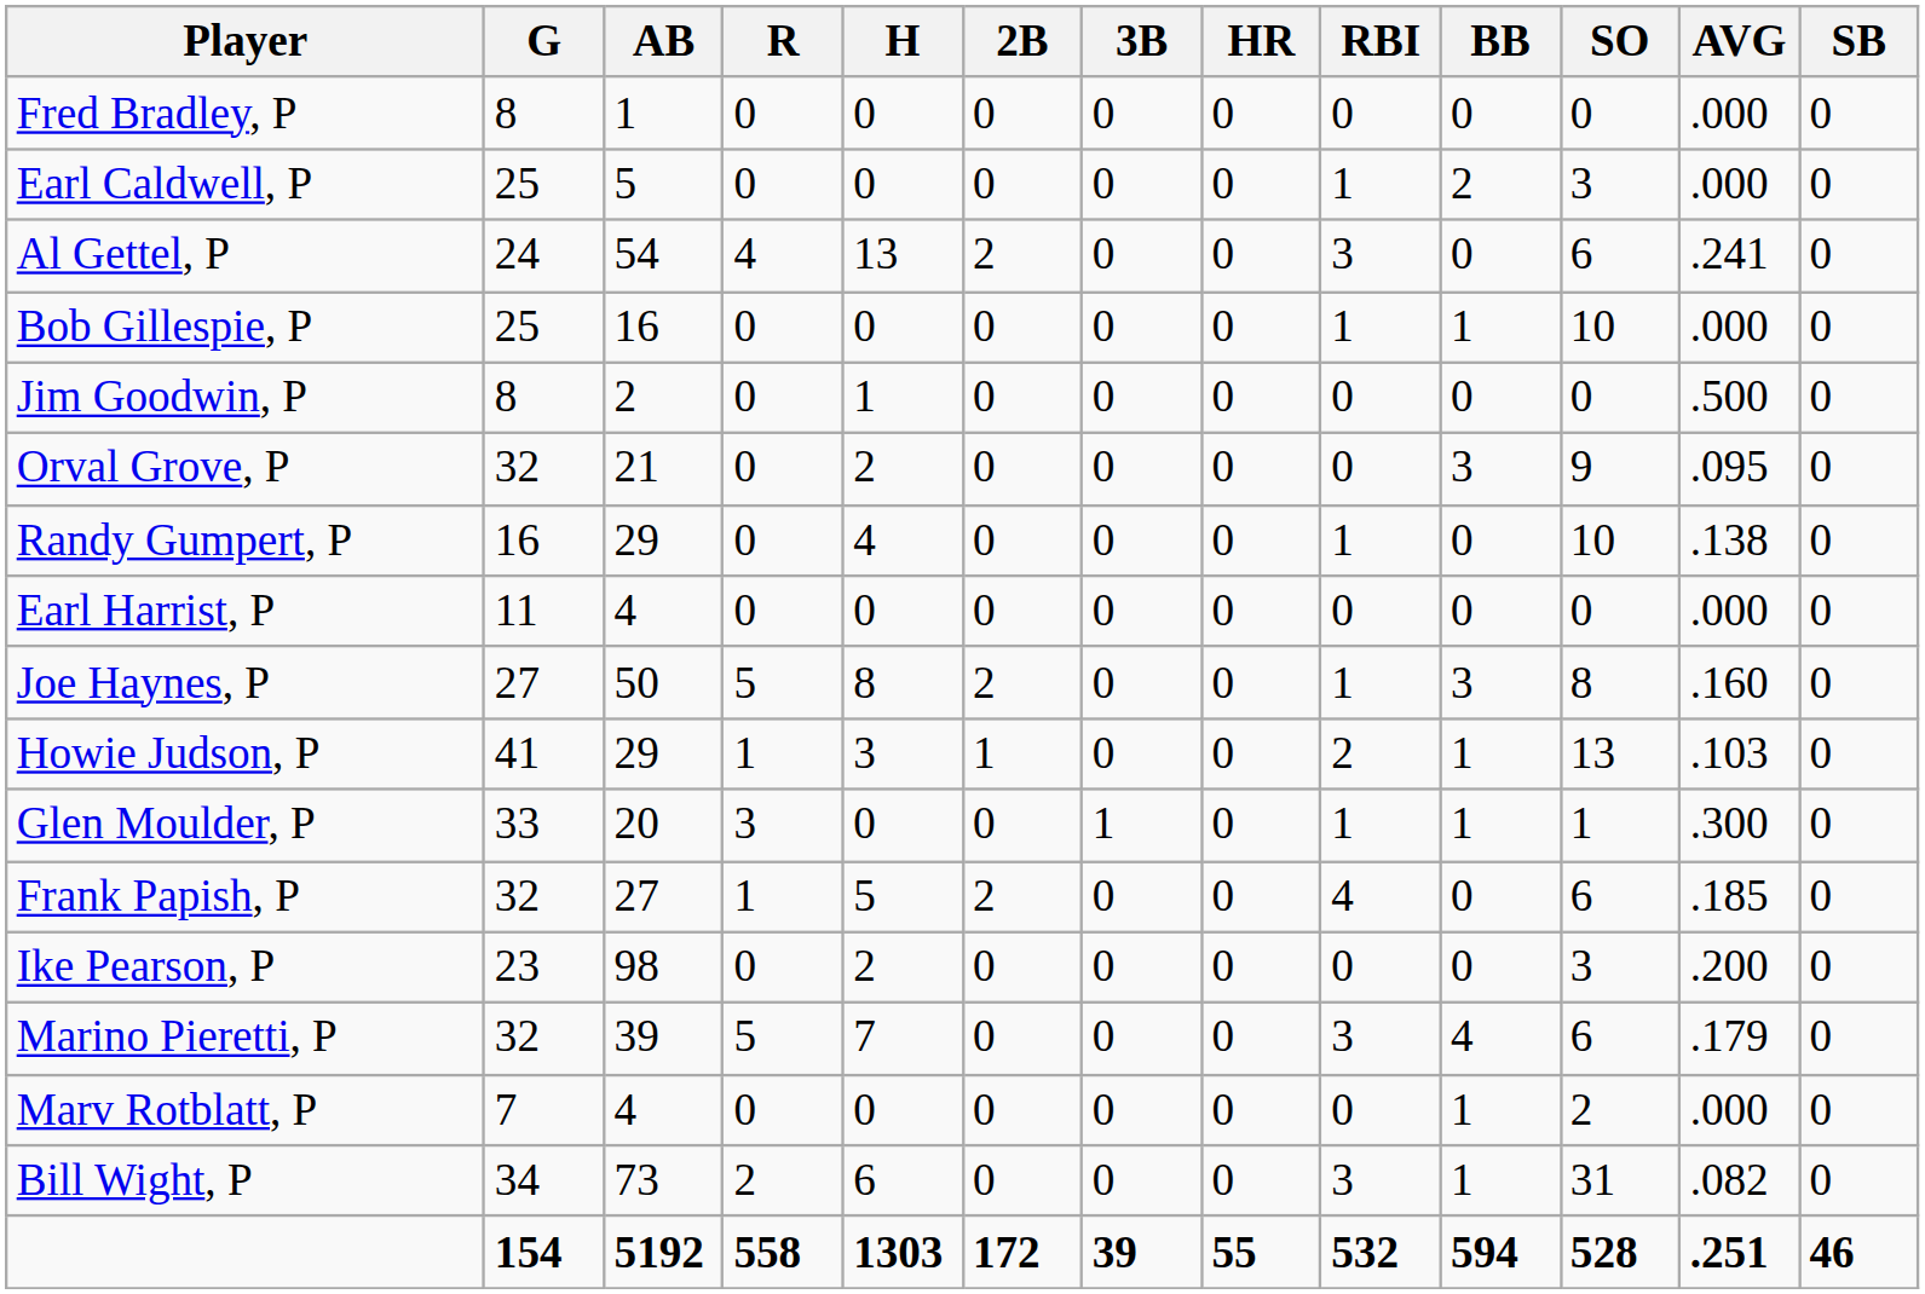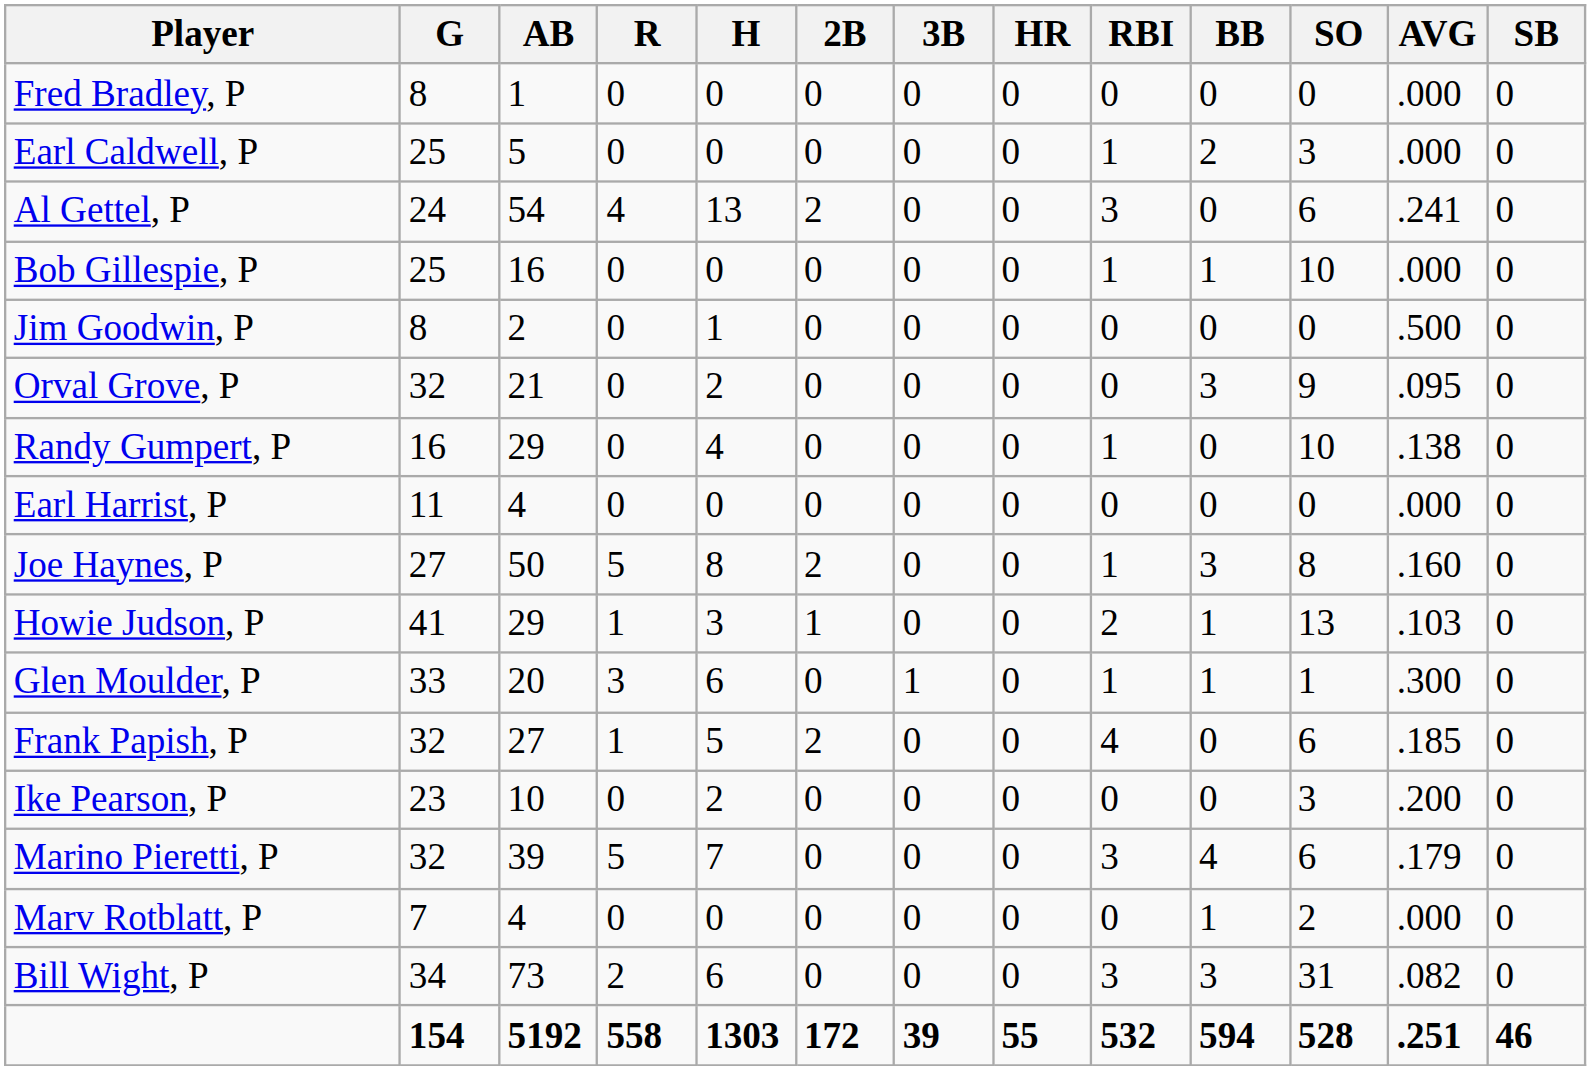 <table class="wikitable sortable">
 <tr>
 <th width="24%">Player</th>
 <th width="6%">G</th>
 <th width="6%">AB</th>
 <th width="6%">R</th>
 <th width="6%">H</th>
 <th width="6%">2B</th>
 <th width="6%">3B</th>
 <th width="6%">HR</th>
 <th width="6%">RBI</th>
 <th width="6%">BB</th>
 <th width="6%">SO</th>
 <th width="6%">AVG</th>
 <th width="6%">SB</th>
 </tr>
 <tr>
 <td><a href='#'>Fred Bradley</a>, P</td>
 <td>8</td>
 <td>1</td>
 <td>0</td>
 <td>0</td>
 <td>0</td>
 <td>0</td>
 <td>0</td>
 <td>0</td>
 <td>0</td>
 <td>0</td>
 <td>.000</td>
 <td>0</td>
 </tr>
 <tr>
 <td><a href='#'>Earl Caldwell</a>, P</td>
 <td>25</td>
 <td>5</td>
 <td>0</td>
 <td>0</td>
 <td>0</td>
 <td>0</td>
 <td>0</td>
 <td>1</td>
 <td>2</td>
 <td>3</td>
 <td>.000</td>
 <td>0</td>
 </tr>
 <tr>
 <td><a href='#'>Al Gettel</a>, P</td>
 <td>24</td>
 <td>54</td>
 <td>4</td>
 <td>13</td>
 <td>2</td>
 <td>0</td>
 <td>0</td>
 <td>3</td>
 <td>0</td>
 <td>6</td>
 <td>.241</td>
 <td>0</td>
 </tr>
 <tr>
 <td><a href='#'>Bob Gillespie</a>, P</td>
 <td>25</td>
 <td>16</td>
 <td>0</td>
 <td>0</td>
 <td>0</td>
 <td>0</td>
 <td>0</td>
 <td>1</td>
 <td>1</td>
 <td>10</td>
 <td>.000</td>
 <td>0</td>
 </tr>
 <tr>
 <td><a href='#'>Jim Goodwin</a>, P</td>
 <td>8</td>
 <td>2</td>
 <td>0</td>
 <td>1</td>
 <td>0</td>
 <td>0</td>
 <td>0</td>
 <td>0</td>
 <td>0</td>
 <td>0</td>
 <td>.500</td>
 <td>0</td>
 </tr>
 <tr>
 <td><a href='#'>Orval Grove</a>, P</td>
 <td>32</td>
 <td>21</td>
 <td>0</td>
 <td>2</td>
 <td>0</td>
 <td>0</td>
 <td>0</td>
 <td>0</td>
 <td>3</td>
 <td>9</td>
 <td>.095</td>
 <td>0</td>
 </tr>
 <tr>
 <td><a href='#'>Randy Gumpert</a>, P</td>
 <td>16</td>
 <td>29</td>
 <td>0</td>
 <td>4</td>
 <td>0</td>
 <td>0</td>
 <td>0</td>
 <td>1</td>
 <td>0</td>
 <td>10</td>
 <td>.138</td>
 <td>0</td>
 </tr>
 <tr>
 <td><a href='#'>Earl Harrist</a>, P</td>
 <td>11</td>
 <td>4</td>
 <td>0</td>
 <td>0</td>
 <td>0</td>
 <td>0</td>
 <td>0</td>
 <td>0</td>
 <td>0</td>
 <td>0</td>
 <td>.000</td>
 <td>0</td>
 </tr>
 <tr>
 <td><a href='#'>Joe Haynes</a>, P</td>
 <td>27</td>
 <td>50</td>
 <td>5</td>
 <td>8</td>
 <td>2</td>
 <td>0</td>
 <td>0</td>
 <td>1</td>
 <td>3</td>
 <td>8</td>
 <td>.160</td>
 <td>0</td>
 </tr>
 <tr>
 <td><a href='#'>Howie Judson</a>, P</td>
 <td>41</td>
 <td>29</td>
 <td>1</td>
 <td>3</td>
 <td>1</td>
 <td>0</td>
 <td>0</td>
 <td>2</td>
 <td>1</td>
 <td>13</td>
 <td>.103</td>
 <td>0</td>
 </tr>
 <tr>
 <td><a href='#'>Glen Moulder</a>, P</td>
 <td>33</td>
 <td>20</td>
 <td>3</td>
-<td>0</td>
+<td>6</td>
 <td>0</td>
 <td>1</td>
 <td>0</td>
 <td>1</td>
 <td>1</td>
 <td>1</td>
 <td>.300</td>
 <td>0</td>
 </tr>
 <tr>
 <td><a href='#'>Frank Papish</a>, P</td>
 <td>32</td>
 <td>27</td>
 <td>1</td>
 <td>5</td>
 <td>2</td>
 <td>0</td>
 <td>0</td>
 <td>4</td>
 <td>0</td>
 <td>6</td>
 <td>.185</td>
 <td>0</td>
 </tr>
 <tr>
 <td><a href='#'>Ike Pearson</a>, P</td>
 <td>23</td>
-<td>98</td>
+<td>10</td>
 <td>0</td>
 <td>2</td>
 <td>0</td>
 <td>0</td>
 <td>0</td>
 <td>0</td>
 <td>0</td>
 <td>3</td>
 <td>.200</td>
 <td>0</td>
 </tr>
 <tr>
 <td><a href='#'>Marino Pieretti</a>, P</td>
 <td>32</td>
 <td>39</td>
 <td>5</td>
 <td>7</td>
 <td>0</td>
 <td>0</td>
 <td>0</td>
 <td>3</td>
 <td>4</td>
 <td>6</td>
 <td>.179</td>
 <td>0</td>
 </tr>
 <tr>
 <td><a href='#'>Marv Rotblatt</a>, P</td>
 <td>7</td>
 <td>4</td>
 <td>0</td>
 <td>0</td>
 <td>0</td>
 <td>0</td>
 <td>0</td>
 <td>0</td>
 <td>1</td>
 <td>2</td>
 <td>.000</td>
 <td>0</td>
 </tr>
 <tr>
 <td><a href='#'>Bill Wight</a>, P</td>
 <td>34</td>
 <td>73</td>
 <td>2</td>
 <td>6</td>
 <td>0</td>
 <td>0</td>
 <td>0</td>
 <td>3</td>
-<td>1</td>
+<td>3</td>
 <td>31</td>
 <td>.082</td>
 <td>0</td>
 </tr>
 <tr class="sortbottom">
 <td></td>
 <td><strong>154</strong></td>
 <td><strong>5192</strong></td>
 <td><strong>558</strong></td>
 <td><strong>1303</strong></td>
 <td><strong>172</strong></td>
 <td><strong>39</strong></td>
 <td><strong>55</strong></td>
 <td><strong>532</strong></td>
 <td><strong>594</strong></td>
 <td><strong>528</strong></td>
 <td><strong>.251</strong></td>
 <td><strong>46</strong></td>
 </tr>
 </table>
